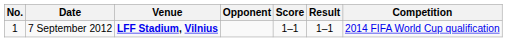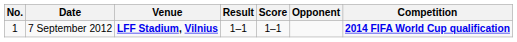 <table class="wikitable sortable">
 <tr>
 <th scope="col">No.</th>
 <th scope="col">Date</th>
 <th scope="col">Venue</th>
+<th scope="col">Result</th>
+<th scope="col">Score</th>
 <th scope="col">Opponent</th>
-<th scope="col">Score</th>
-<th scope="col">Result</th>
 <th scope="col">Competition</th>
 </tr>
 <tr>
 <td align="center">1</td>
 <td>7 September 2012</td>
 <td><strong><a href='#'>LFF Stadium</a>, <a href='#'>Vilnius</a></strong></td>
-<td></td>
 <td align="center">1–1</td>
 <td align="center">1–1</td>
-<td><a href='#'>2014 FIFA World Cup qualification</a></td>
+<td></td>
+<td><strong><a href='#'>2014 FIFA World Cup qualification</a></strong></td>
 </tr>
 </table>
